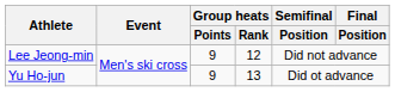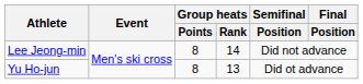 <table class="wikitable" style="font-size:90%">
 <tr>
 <th rowspan="2">Athlete</th>
 <th rowspan="2">Event</th>
 <th colspan=2>Group heats</th>
 <th>Semifinal</th>
 <th>Final</th>
 </tr>
 <tr style="font-size:95%">
 <th>Points</th>
 <th>Rank</th>
 <th>Position</th>
 <th>Position</th>
 </tr>
 <tr align=center>
 <td align=left><a href='#'>Lee Jeong-min</a></td>
 <td align=left rowspan=2><a href='#'>Men's ski cross</a></td>
-<td>9</td>
-<td>12</td>
+<td>8</td>
+<td>14</td>
 <td colspan=2>Did not advance</td>
 </tr>
 <tr align=center>
 <td align=left><a href='#'>Yu Ho-jun</a></td>
-<td>9</td>
+<td>8</td>
 <td>13</td>
 <td colspan=2>Did ot advance</td>
 </tr>
 </table>
